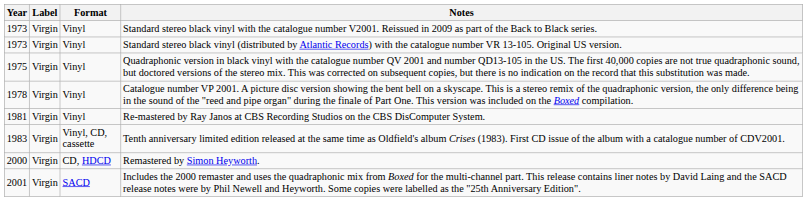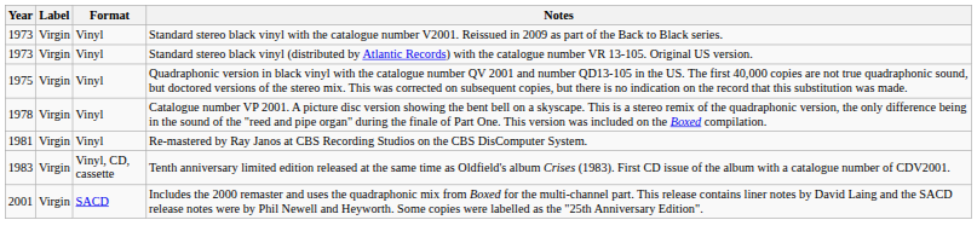 <table class="wikitable">
 <tr>
 <th>Year</th>
 <th>Label</th>
 <th>Format</th>
 <th>Notes</th>
 </tr>
 <tr>
 <td>1973</td>
 <td>Virgin</td>
 <td>Vinyl</td>
 <td>Standard stereo black vinyl with the catalogue number V2001. Reissued in 2009 as part of the Back to Black series.</td>
 </tr>
 <tr>
 <td>1973</td>
 <td>Virgin</td>
 <td>Vinyl</td>
 <td>Standard stereo black vinyl (distributed by <a href='#'>Atlantic Records</a>) with the catalogue number VR 13-105. Original US version.</td>
 </tr>
 <tr>
 <td>1975</td>
 <td>Virgin</td>
 <td>Vinyl</td>
 <td>Quadraphonic version in black vinyl with the catalogue number QV 2001 and number QD13-105 in the US. The first 40,000 copies are not true quadraphonic sound, but doctored versions of the stereo mix. This was corrected on subsequent copies, but there is no indication on the record that this substitution was made.</td>
 </tr>
 <tr>
 <td>1978</td>
 <td>Virgin</td>
 <td>Vinyl</td>
 <td>Catalogue number VP 2001. A picture disc version showing the bent bell on a skyscape. This is a stereo remix of the quadraphonic version, the only difference being in the sound of the "reed and pipe organ" during the finale of Part One. This version was included on the <em><a href='#'>Boxed</a></em> compilation.</td>
 </tr>
 <tr>
 <td>1981</td>
 <td>Virgin</td>
 <td>Vinyl</td>
 <td>Re-mastered by Ray Janos at CBS Recording Studios on the CBS DisComputer System.</td>
 </tr>
 <tr>
 <td>1983</td>
 <td>Virgin</td>
 <td>Vinyl, CD, cassette</td>
 <td>Tenth anniversary limited edition released at the same time as Oldfield's album <em>Crises</em> (1983). First CD issue of the album with a catalogue number of CDV2001.</td>
 </tr>
 <tr>
-<td>2000</td>
-<td>Virgin</td>
-<td>CD, <a href='#'>HDCD</a></td>
-<td>Remastered by <a href='#'>Simon Heyworth</a>.</td>
-</tr>
-<tr>
 <td>2001</td>
 <td>Virgin</td>
 <td><a href='#'>SACD</a></td>
 <td>Includes the 2000 remaster and uses the quadraphonic mix from <em>Boxed</em> for the multi-channel part. This release contains liner notes by David Laing and the SACD release notes were by Phil Newell and Heyworth. Some copies were labelled as the "25th Anniversary Edition".</td>
 </tr>
 </table>
